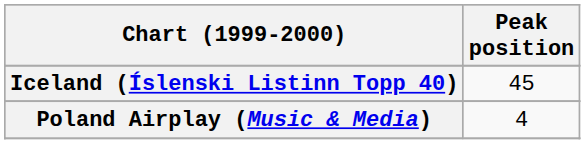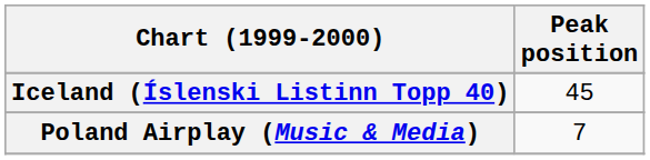 <table class="wikitable sortable plainrowheaders" style="text-align:center">
 <tr>
 <th>Chart (1999-2000)</th>
 <th>Peak<br>position</th>
 </tr>
 <tr>
 </tr>
 <tr>
 <th scope="row">Iceland (<a href='#'>Íslenski Listinn Topp 40</a>)</th>
 <td>45</td>
 </tr>
 <tr>
 </tr>
 <tr>
 <th scope="row">Poland Airplay (<em><a href='#'>Music & Media</a></em>)</th>
-<td>4</td>
+<td>7</td>
 </tr>
 <tr>
 </tr>
 <tr>
 </tr>
 <tr>
 </tr>
 <tr>
 </tr>
 <tr>
 </tr>
 <tr>
 </tr>
 </table>
